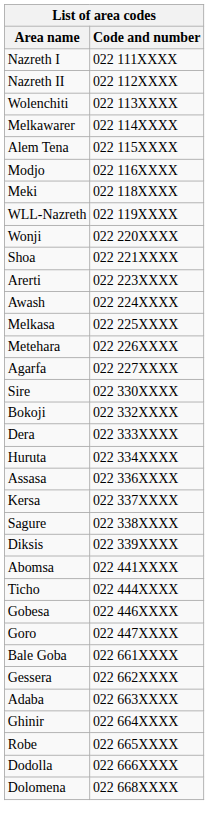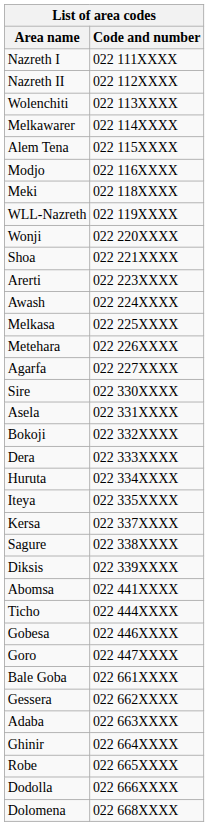 <table class="wikitable">
 <tr>
 <th colspan="2">List of area codes</th>
 </tr>
 <tr>
 <th>Area name</th>
 <th>Code and number</th>
 </tr>
 <tr>
 <td>Nazreth I</td>
 <td>022 111XXXX</td>
 </tr>
 <tr>
 <td>Nazreth II</td>
 <td>022 112XXXX</td>
 </tr>
 <tr>
 <td>Wolenchiti</td>
 <td>022 113XXXX</td>
 </tr>
 <tr>
 <td>Melkawarer</td>
 <td>022 114XXXX</td>
 </tr>
 <tr>
 <td>Alem Tena</td>
 <td>022 115XXXX</td>
 </tr>
 <tr>
 <td>Modjo</td>
 <td>022 116XXXX</td>
 </tr>
 <tr>
 <td>Meki</td>
 <td>022 118XXXX</td>
 </tr>
 <tr>
 <td>WLL-Nazreth</td>
 <td>022 119XXXX</td>
 </tr>
 <tr>
 <td>Wonji</td>
 <td>022 220XXXX</td>
 </tr>
 <tr>
 <td>Shoa</td>
 <td>022 221XXXX</td>
 </tr>
 <tr>
 <td>Arerti</td>
 <td>022 223XXXX</td>
 </tr>
 <tr>
 <td>Awash</td>
 <td>022 224XXXX</td>
 </tr>
 <tr>
 <td>Melkasa</td>
 <td>022 225XXXX</td>
 </tr>
 <tr>
 <td>Metehara</td>
 <td>022 226XXXX</td>
 </tr>
 <tr>
 <td>Agarfa</td>
 <td>022 227XXXX</td>
 </tr>
 <tr>
 <td>Sire</td>
 <td>022 330XXXX</td>
 </tr>
 <tr>
+<td>Asela</td>
+<td>022 331XXXX</td>
+</tr>
+<tr>
 <td>Bokoji</td>
 <td>022 332XXXX</td>
 </tr>
 <tr>
 <td>Dera</td>
 <td>022 333XXXX</td>
 </tr>
 <tr>
 <td>Huruta</td>
 <td>022 334XXXX</td>
 </tr>
 <tr>
-<td>Assasa</td>
-<td>022 336XXXX</td>
+<td>Iteya</td>
+<td>022 335XXXX</td>
 </tr>
 <tr>
 <td>Kersa</td>
 <td>022 337XXXX</td>
 </tr>
 <tr>
 <td>Sagure</td>
 <td>022 338XXXX</td>
 </tr>
 <tr>
 <td>Diksis</td>
 <td>022 339XXXX</td>
 </tr>
 <tr>
 <td>Abomsa</td>
 <td>022 441XXXX</td>
 </tr>
 <tr>
 <td>Ticho</td>
 <td>022 444XXXX</td>
 </tr>
 <tr>
 <td>Gobesa</td>
 <td>022 446XXXX</td>
 </tr>
 <tr>
 <td>Goro</td>
 <td>022 447XXXX</td>
 </tr>
 <tr>
 <td>Bale Goba</td>
 <td>022 661XXXX</td>
 </tr>
 <tr>
 <td>Gessera</td>
 <td>022 662XXXX</td>
 </tr>
 <tr>
 <td>Adaba</td>
 <td>022 663XXXX</td>
 </tr>
 <tr>
 <td>Ghinir</td>
 <td>022 664XXXX</td>
 </tr>
 <tr>
 <td>Robe</td>
 <td>022 665XXXX</td>
 </tr>
 <tr>
 <td>Dodolla</td>
 <td>022 666XXXX</td>
 </tr>
 <tr>
 <td>Dolomena</td>
 <td>022 668XXXX</td>
 </tr>
 </table>
